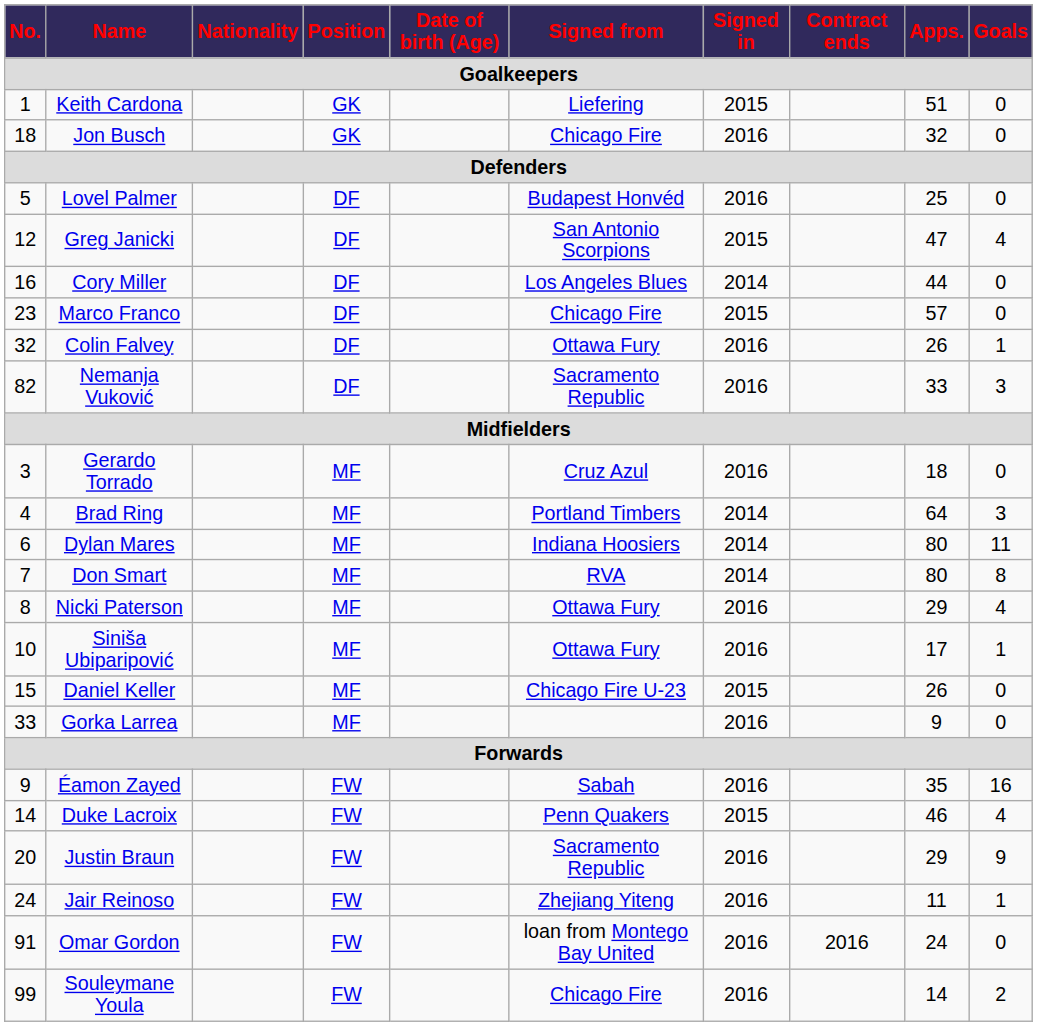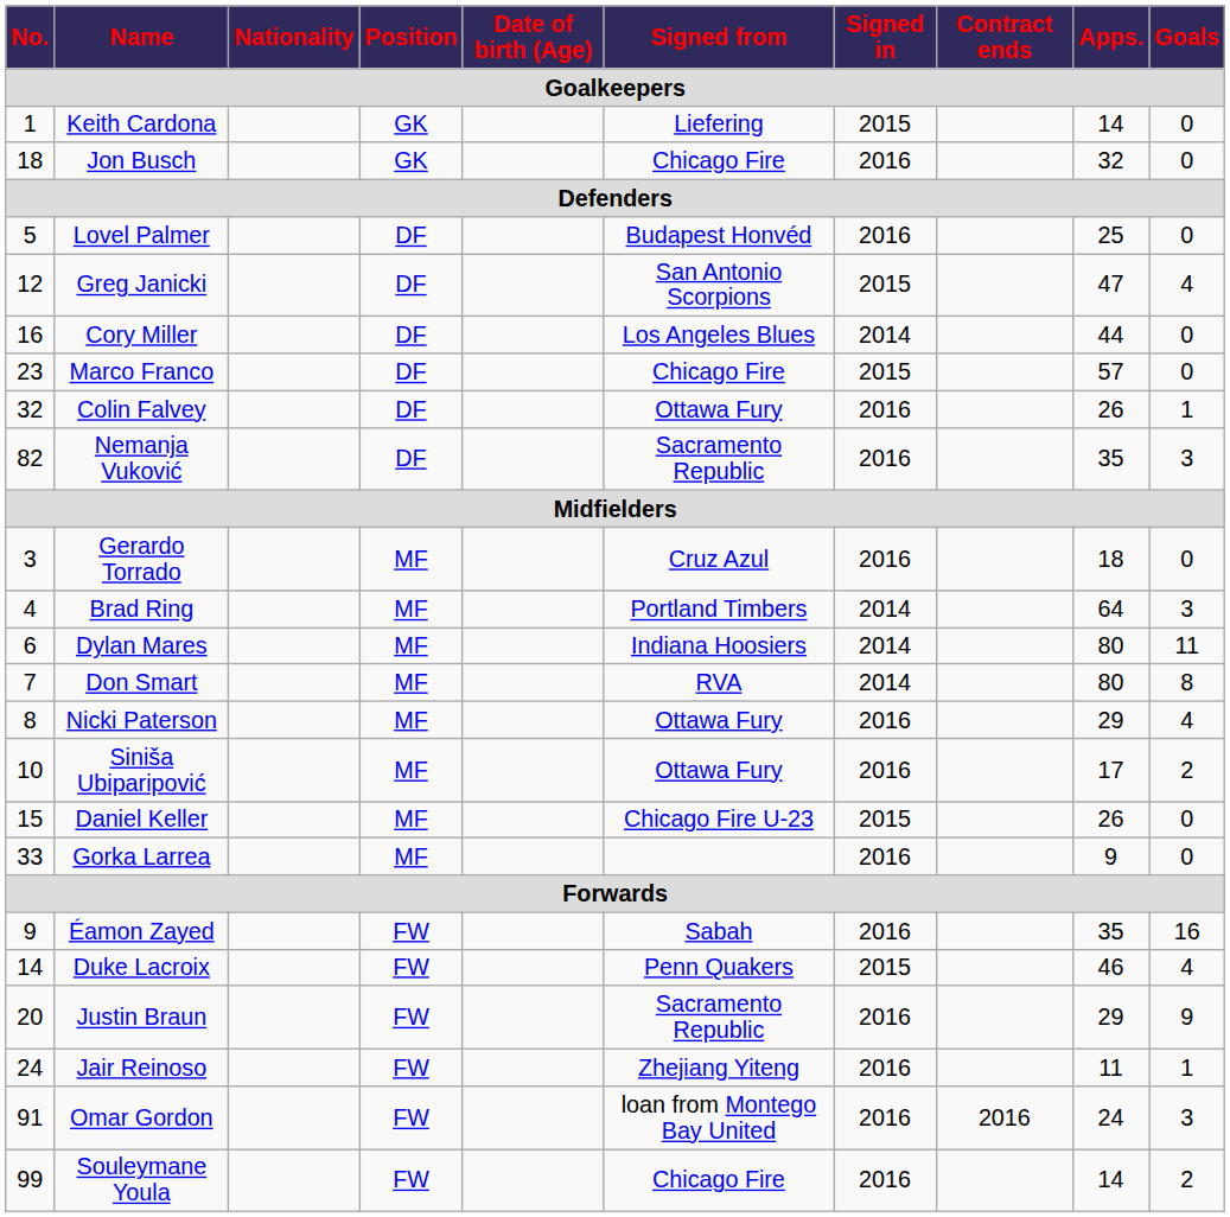 <table class="wikitable"  style="text-align:center; font-size:90%; width:85%;">
 <tr>
 <th style="background:#30295c; color:red; text-align:center;">No.</th>
 <th style="background:#30295c; color:red; text-align:center;">Name</th>
 <th style="background:#30295c; color:red; text-align:center;">Nationality</th>
 <th style="background:#30295c; color:red; text-align:center;">Position</th>
 <th style="background:#30295c; color:red; text-align:center;">Date of birth (Age)</th>
 <th style="background:#30295c; color:red; text-align:center;">Signed from</th>
 <th style="background:#30295c; color:red; text-align:center;">Signed in</th>
 <th style="background:#30295c; color:red; text-align:center;">Contract ends</th>
 <th style="background:#30295c; color:red; text-align:center;">Apps.</th>
 <th style="background:#30295c; color:red; text-align:center;">Goals</th>
 </tr>
 <tr>
 <th colspan="11"  style="background:#dcdcdc; text-align:center;">Goalkeepers</th>
 </tr>
 <tr>
 <td>1</td>
 <td><a href='#'>Keith Cardona</a></td>
 <td></td>
 <td><a href='#'>GK</a></td>
 <td></td>
 <td> <a href='#'>Liefering</a></td>
 <td>2015</td>
 <td></td>
-<td>51</td>
+<td>14</td>
 <td>0</td>
 </tr>
 <tr>
 <td>18</td>
 <td><a href='#'>Jon Busch</a></td>
 <td></td>
 <td><a href='#'>GK</a></td>
 <td></td>
 <td><a href='#'>Chicago Fire</a></td>
 <td>2016</td>
 <td></td>
 <td>32</td>
 <td>0</td>
 </tr>
 <tr>
 <th colspan="11"  style="background:#dcdcdc; text-align:center;">Defenders</th>
 </tr>
 <tr>
 <td>5</td>
 <td><a href='#'>Lovel Palmer</a></td>
 <td></td>
 <td><a href='#'>DF</a></td>
 <td></td>
 <td> <a href='#'>Budapest Honvéd</a></td>
 <td>2016</td>
 <td></td>
 <td>25</td>
 <td>0</td>
 </tr>
 <tr>
 <td>12</td>
 <td><a href='#'>Greg Janicki</a></td>
 <td></td>
 <td><a href='#'>DF</a></td>
 <td></td>
 <td><a href='#'>San Antonio Scorpions</a></td>
 <td>2015</td>
 <td></td>
 <td>47</td>
 <td>4</td>
 </tr>
 <tr>
 <td>16</td>
 <td><a href='#'>Cory Miller</a></td>
 <td></td>
 <td><a href='#'>DF</a></td>
 <td></td>
 <td><a href='#'>Los Angeles Blues</a></td>
 <td>2014</td>
 <td></td>
 <td>44</td>
 <td>0</td>
 </tr>
 <tr>
 <td>23</td>
 <td><a href='#'>Marco Franco</a></td>
 <td></td>
 <td><a href='#'>DF</a></td>
 <td></td>
 <td><a href='#'>Chicago Fire</a></td>
 <td>2015</td>
 <td></td>
 <td>57</td>
 <td>0</td>
 </tr>
 <tr>
 <td>32</td>
 <td><a href='#'>Colin Falvey</a></td>
 <td></td>
 <td><a href='#'>DF</a></td>
 <td></td>
 <td><a href='#'>Ottawa Fury</a></td>
 <td>2016</td>
 <td></td>
 <td>26</td>
 <td>1</td>
 </tr>
 <tr>
 <td>82</td>
 <td><a href='#'>Nemanja Vuković</a></td>
 <td></td>
 <td><a href='#'>DF</a></td>
 <td></td>
 <td><a href='#'>Sacramento Republic</a></td>
 <td>2016</td>
 <td></td>
-<td>33</td>
+<td>35</td>
 <td>3</td>
 </tr>
 <tr>
 <th colspan="11"  style="background:#dcdcdc; text-align:center;">Midfielders</th>
 </tr>
 <tr>
 <td>3</td>
 <td><a href='#'>Gerardo Torrado</a></td>
 <td></td>
 <td><a href='#'>MF</a></td>
 <td></td>
 <td> <a href='#'>Cruz Azul</a></td>
 <td>2016</td>
 <td></td>
 <td>18</td>
 <td>0</td>
 </tr>
 <tr>
 <td>4</td>
 <td><a href='#'>Brad Ring</a></td>
 <td></td>
 <td><a href='#'>MF</a></td>
 <td></td>
 <td><a href='#'>Portland Timbers</a></td>
 <td>2014</td>
 <td></td>
 <td>64</td>
 <td>3</td>
 </tr>
 <tr>
 <td>6</td>
 <td><a href='#'>Dylan Mares</a></td>
 <td></td>
 <td><a href='#'>MF</a></td>
 <td></td>
 <td><a href='#'>Indiana Hoosiers</a></td>
 <td>2014</td>
 <td></td>
 <td>80</td>
 <td>11</td>
 </tr>
 <tr>
 <td>7</td>
 <td><a href='#'>Don Smart</a></td>
 <td></td>
 <td><a href='#'>MF</a></td>
 <td></td>
 <td><a href='#'>RVA</a></td>
 <td>2014</td>
 <td></td>
 <td>80</td>
 <td>8</td>
 </tr>
 <tr>
 <td>8</td>
 <td><a href='#'>Nicki Paterson</a></td>
 <td></td>
 <td><a href='#'>MF</a></td>
 <td></td>
 <td><a href='#'>Ottawa Fury</a></td>
 <td>2016</td>
 <td></td>
 <td>29</td>
 <td>4</td>
 </tr>
 <tr>
 <td>10</td>
 <td><a href='#'>Siniša Ubiparipović</a></td>
 <td></td>
 <td><a href='#'>MF</a></td>
 <td></td>
 <td><a href='#'>Ottawa Fury</a></td>
 <td>2016</td>
 <td></td>
 <td>17</td>
-<td>1</td>
+<td>2</td>
 </tr>
 <tr>
 <td>15</td>
 <td><a href='#'>Daniel Keller</a></td>
 <td></td>
 <td><a href='#'>MF</a></td>
 <td></td>
 <td><a href='#'>Chicago Fire U-23</a></td>
 <td>2015</td>
 <td></td>
 <td>26</td>
 <td>0</td>
 </tr>
 <tr>
 <td>33</td>
 <td><a href='#'>Gorka Larrea</a></td>
 <td></td>
 <td><a href='#'>MF</a></td>
 <td></td>
 <td></td>
 <td>2016</td>
 <td></td>
 <td>9</td>
 <td>0</td>
 </tr>
 <tr>
 <th colspan="11"  style="background:#dcdcdc; text-align:center;">Forwards</th>
 </tr>
 <tr>
 <td>9</td>
 <td><a href='#'>Éamon Zayed</a></td>
 <td></td>
 <td><a href='#'>FW</a></td>
 <td></td>
 <td> <a href='#'>Sabah</a></td>
 <td>2016</td>
 <td></td>
 <td>35</td>
 <td>16</td>
 </tr>
 <tr>
 <td>14</td>
 <td><a href='#'>Duke Lacroix</a></td>
 <td></td>
 <td><a href='#'>FW</a></td>
 <td></td>
 <td><a href='#'>Penn Quakers</a></td>
 <td>2015</td>
 <td></td>
 <td>46</td>
 <td>4<br></td>
 </tr>
 <tr>
 <td>20</td>
 <td><a href='#'>Justin Braun</a></td>
 <td></td>
 <td><a href='#'>FW</a></td>
 <td></td>
 <td><a href='#'>Sacramento Republic</a></td>
 <td>2016</td>
 <td></td>
 <td>29</td>
 <td>9</td>
 </tr>
 <tr>
 <td>24</td>
 <td><a href='#'>Jair Reinoso</a></td>
 <td></td>
 <td><a href='#'>FW</a></td>
 <td></td>
 <td> <a href='#'>Zhejiang Yiteng</a></td>
 <td>2016</td>
 <td></td>
 <td>11</td>
 <td>1</td>
 </tr>
 <tr>
 <td>91</td>
 <td><a href='#'>Omar Gordon</a></td>
 <td></td>
 <td><a href='#'>FW</a></td>
 <td></td>
 <td>loan from  <a href='#'>Montego Bay United</a></td>
 <td>2016</td>
 <td>2016</td>
 <td>24</td>
-<td>0</td>
+<td>3</td>
 </tr>
 <tr>
 <td>99</td>
 <td><a href='#'>Souleymane Youla</a></td>
 <td></td>
 <td><a href='#'>FW</a></td>
 <td></td>
 <td><a href='#'>Chicago Fire</a></td>
 <td>2016</td>
 <td></td>
 <td>14</td>
 <td>2</td>
 </tr>
 </table>
